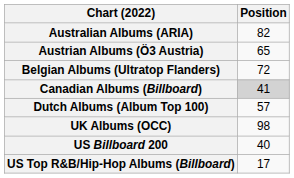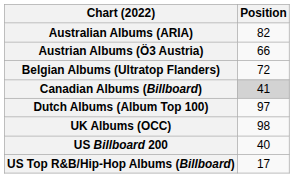 <table class="wikitable sortable plainrowheaders" style="text-align:center">
 <tr>
 <th scope="col">Chart (2022)</th>
 <th scope="col">Position</th>
 </tr>
 <tr>
 <th scope="row">Australian Albums (ARIA)</th>
 <td>82</td>
 </tr>
 <tr>
 <th scope="row">Austrian Albums (Ö3 Austria)</th>
-<td>65</td>
+<td>66</td>
 </tr>
 <tr>
 <th scope="row">Belgian Albums (Ultratop Flanders)</th>
 <td>72</td>
 </tr>
 <tr>
 <th scope="row">Canadian Albums (<em>Billboard</em>)</th>
 <td style="background: lightgrey;">41</td>
 </tr>
 <tr>
 <th scope="row">Dutch Albums (Album Top 100)</th>
-<td>57</td>
+<td>97</td>
 </tr>
 <tr>
 <th scope="row">UK Albums (OCC)</th>
 <td>98</td>
 </tr>
 <tr>
 <th scope="row">US <em>Billboard</em> 200</th>
 <td>40</td>
 </tr>
 <tr>
 <th scope="row">US Top R&B/Hip-Hop Albums (<em>Billboard</em>)</th>
 <td>17</td>
 </tr>
 </table>
